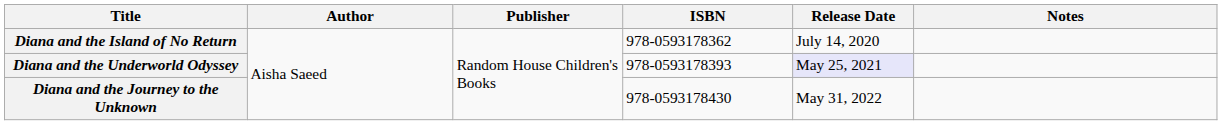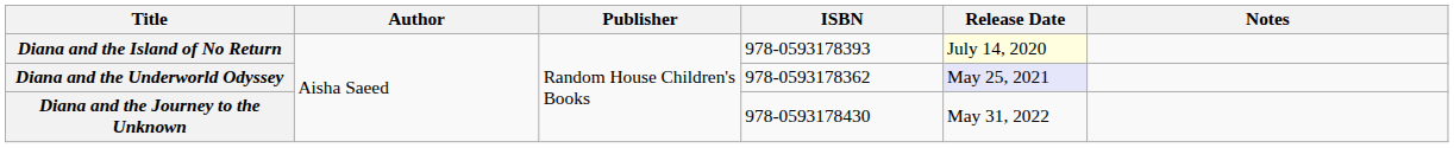 <table class="wikitable" width="100%">
 <tr>
 <th width="20%">Title</th>
 <th width="17%">Author</th>
 <th width="14%">Publisher</th>
 <th width="14%">ISBN</th>
 <th width="10%">Release Date</th>
 <th width="25%">Notes</th>
 </tr>
 <tr>
 <th><em>Diana and the Island of No Return</em></th>
 <td rowspan="3">Aisha Saeed</td>
 <td rowspan="3">Random House Children's Books</td>
-<td>978-0593178362</td>
-<td>July 14, 2020</td>
+<td>978-0593178393</td>
+<td style="background: lightyellow;">July 14, 2020</td>
 <td></td>
 </tr>
 <tr>
 <th><em>Diana and the Underworld Odyssey</em></th>
-<td>978-0593178393</td>
+<td>978-0593178362</td>
 <td style="background: lavender;">May 25, 2021</td>
 <td></td>
 </tr>
 <tr>
 <th><em>Diana and the Journey to the Unknown</em></th>
 <td>978-0593178430</td>
 <td>May 31, 2022</td>
 <td></td>
 </tr>
 </table>
